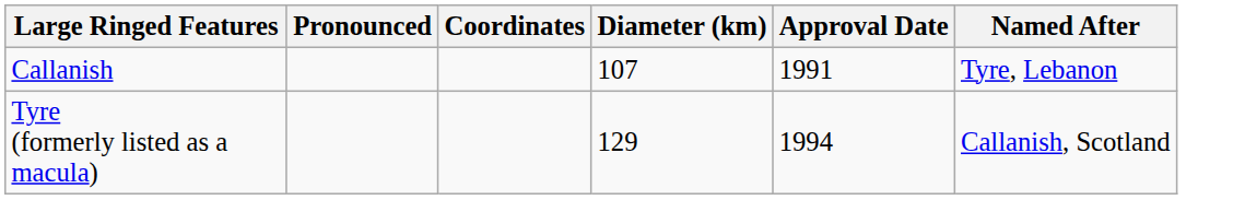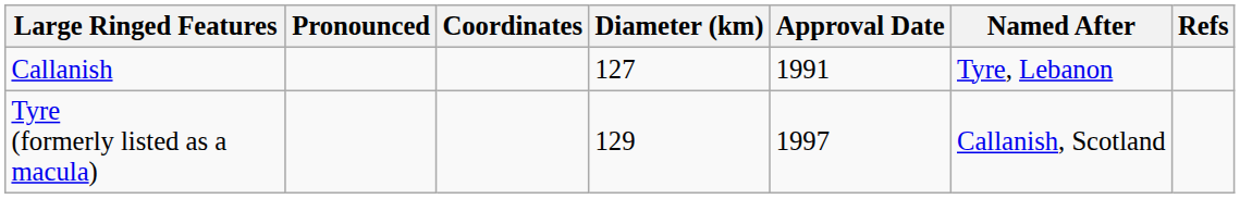 <table class="wikitable">
 <tr>
 <th style="width:10em">Large Ringed Features</th>
 <th>Pronounced</th>
 <th>Coordinates</th>
 <th>Diameter (km)</th>
 <th>Approval Date</th>
 <th>Named After</th>
+<th>Refs</th>
 </tr>
 <tr>
 <td><a href='#'>Callanish</a></td>
 <td></td>
 <td></td>
-<td>107</td>
+<td>127</td>
 <td>1991</td>
 <td><a href='#'>Tyre</a>, <a href='#'>Lebanon</a></td>
+<td></td>
 </tr>
 <tr>
 <td><a href='#'>Tyre</a> <br>(formerly listed as a <a href='#'>macula</a>)</td>
 <td></td>
 <td></td>
 <td>129</td>
-<td>1994</td>
+<td>1997</td>
 <td><a href='#'>Callanish</a>, Scotland</td>
+<td></td>
 </tr>
 </table>
